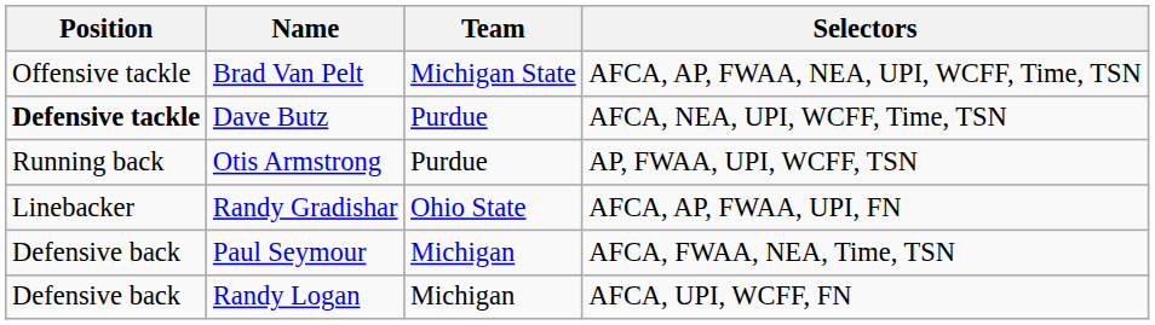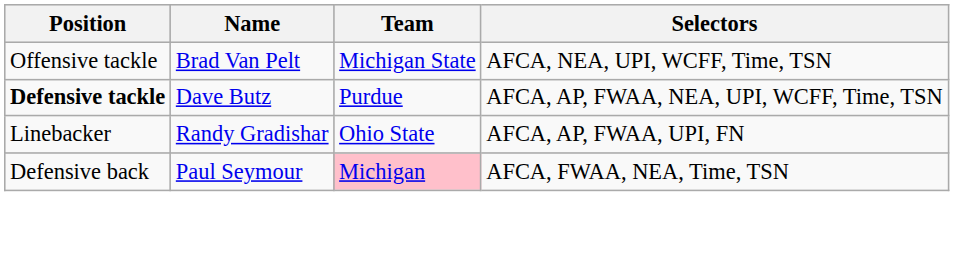 <table class="wikitable" style="font-size: 90%">
 <tr>
 <th>Position</th>
 <th>Name</th>
 <th>Team</th>
 <th>Selectors</th>
 </tr>
 <tr>
 <td>Offensive tackle</td>
 <td><a href='#'>Brad Van Pelt</a></td>
 <td><a href='#'>Michigan State</a></td>
-<td>AFCA, AP, FWAA, NEA, UPI, WCFF, Time, TSN</td>
+<td>AFCA, NEA, UPI, WCFF, Time, TSN</td>
 </tr>
 <tr>
 <td><strong>Defensive tackle</strong></td>
 <td><a href='#'>Dave Butz</a></td>
 <td><a href='#'>Purdue</a></td>
-<td>AFCA, NEA, UPI, WCFF, Time, TSN</td>
-</tr>
-<tr>
-<td>Running back</td>
-<td><a href='#'>Otis Armstrong</a></td>
-<td>Purdue</td>
-<td>AP, FWAA, UPI, WCFF, TSN</td>
+<td>AFCA, AP, FWAA, NEA, UPI, WCFF, Time, TSN</td>
 </tr>
 <tr>
 <td>Linebacker</td>
 <td><a href='#'>Randy Gradishar</a></td>
 <td><a href='#'>Ohio State</a></td>
 <td>AFCA, AP, FWAA, UPI, FN</td>
 </tr>
 <tr>
 <td>Defensive back</td>
 <td><a href='#'>Paul Seymour</a></td>
-<td><a href='#'>Michigan</a></td>
+<td style="background: pink;"><a href='#'>Michigan</a></td>
 <td>AFCA, FWAA, NEA, Time, TSN</td>
 </tr>
-<tr>
-<td>Defensive back</td>
-<td><a href='#'>Randy Logan</a></td>
-<td>Michigan</td>
-<td>AFCA, UPI, WCFF, FN</td>
-</tr>
 </table>
